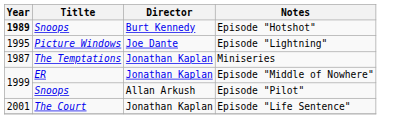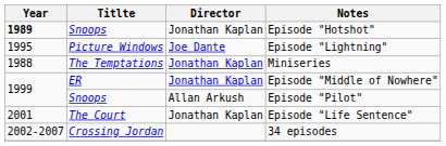 <table class="wikitable">
 <tr>
 <th>Year</th>
 <th>Titlte</th>
 <th>Director</th>
 <th>Notes</th>
 </tr>
 <tr>
 <td><strong>1989</strong></td>
 <td><em><a href='#'>Snoops</a></em></td>
-<td><a href='#'>Burt Kennedy</a></td>
+<td>Jonathan Kaplan</td>
 <td>Episode "Hotshot"</td>
 </tr>
 <tr>
 <td>1995</td>
 <td><em><a href='#'>Picture Windows</a></em></td>
 <td><a href='#'>Joe Dante</a></td>
 <td>Episode "Lightning"</td>
 </tr>
 <tr>
-<td>1987</td>
+<td>1988</td>
 <td><em><a href='#'>The Temptations</a></em></td>
 <td><a href='#'>Jonathan Kaplan</a></td>
 <td>Miniseries</td>
 </tr>
 <tr>
 <td rowspan=2>1999</td>
 <td><em><a href='#'>ER</a></em></td>
 <td><a href='#'>Jonathan Kaplan</a></td>
 <td>Episode "Middle of Nowhere"</td>
 </tr>
 <tr>
 <td><em><a href='#'>Snoops</a></em></td>
 <td>Allan Arkush</td>
 <td>Episode "Pilot"</td>
 </tr>
 <tr>
 <td>2001</td>
 <td><em><a href='#'>The Court</a></em></td>
 <td>Jonathan Kaplan</td>
 <td>Episode "Life Sentence"</td>
 </tr>
 <tr>
+<td>2002-2007</td>
+<td><em><a href='#'>Crossing Jordan</a></em></td>
+<td></td>
+<td>34 episodes</td>
+</tr>
+<tr>
 </tr>
 </table>
